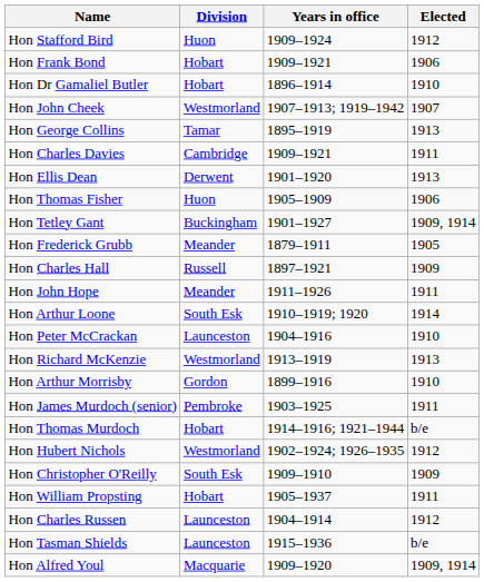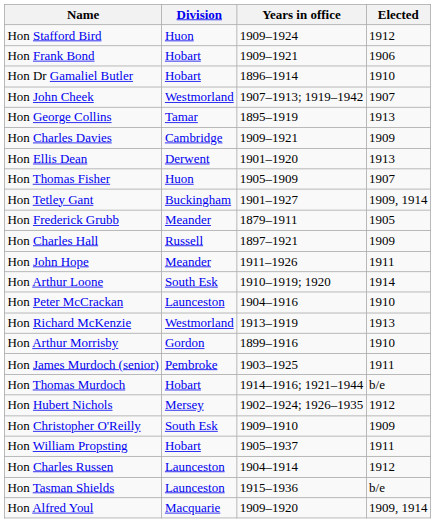 <table class="wikitable sortable">
 <tr>
 <th><strong>Name</strong></th>
 <th><strong><a href='#'>Division</a></strong></th>
 <th><strong>Years in office</strong></th>
 <th><strong>Elected</strong></th>
 </tr>
 <tr>
 <td>Hon <a href='#'>Stafford Bird</a></td>
 <td><a href='#'>Huon</a></td>
 <td>1909–1924</td>
 <td>1912</td>
 </tr>
 <tr>
 <td>Hon <a href='#'>Frank Bond</a></td>
 <td><a href='#'>Hobart</a></td>
 <td>1909–1921</td>
 <td>1906</td>
 </tr>
 <tr>
 <td>Hon Dr <a href='#'>Gamaliel Butler</a></td>
 <td><a href='#'>Hobart</a></td>
 <td>1896–1914</td>
 <td>1910</td>
 </tr>
 <tr>
 <td>Hon <a href='#'>John Cheek</a></td>
 <td><a href='#'>Westmorland</a></td>
 <td>1907–1913; 1919–1942</td>
 <td>1907</td>
 </tr>
 <tr>
 <td>Hon <a href='#'>George Collins</a></td>
 <td><a href='#'>Tamar</a></td>
 <td>1895–1919</td>
 <td>1913</td>
 </tr>
 <tr>
 <td>Hon <a href='#'>Charles Davies</a></td>
 <td><a href='#'>Cambridge</a></td>
 <td>1909–1921</td>
-<td>1911</td>
+<td>1909</td>
 </tr>
 <tr>
 <td>Hon <a href='#'>Ellis Dean</a></td>
 <td><a href='#'>Derwent</a></td>
 <td>1901–1920</td>
 <td>1913</td>
 </tr>
 <tr>
 <td>Hon <a href='#'>Thomas Fisher</a></td>
 <td><a href='#'>Huon</a></td>
 <td>1905–1909</td>
-<td>1906</td>
+<td>1907</td>
 </tr>
 <tr>
 <td>Hon <a href='#'>Tetley Gant</a></td>
 <td><a href='#'>Buckingham</a></td>
 <td>1901–1927</td>
 <td>1909, 1914</td>
 </tr>
 <tr>
 <td>Hon <a href='#'>Frederick Grubb</a></td>
 <td><a href='#'>Meander</a></td>
 <td>1879–1911</td>
 <td>1905</td>
 </tr>
 <tr>
 <td>Hon <a href='#'>Charles Hall</a></td>
 <td><a href='#'>Russell</a></td>
 <td>1897–1921</td>
 <td>1909</td>
 </tr>
 <tr>
 <td>Hon <a href='#'>John Hope</a></td>
 <td><a href='#'>Meander</a></td>
 <td>1911–1926</td>
 <td>1911</td>
 </tr>
 <tr>
 <td>Hon <a href='#'>Arthur Loone</a></td>
 <td><a href='#'>South Esk</a></td>
 <td>1910–1919; 1920</td>
 <td>1914</td>
 </tr>
 <tr>
 <td>Hon <a href='#'>Peter McCrackan</a></td>
 <td><a href='#'>Launceston</a></td>
 <td>1904–1916</td>
 <td>1910</td>
 </tr>
 <tr>
 <td>Hon <a href='#'>Richard McKenzie</a></td>
 <td><a href='#'>Westmorland</a></td>
 <td>1913–1919</td>
 <td>1913</td>
 </tr>
 <tr>
 <td>Hon <a href='#'>Arthur Morrisby</a></td>
 <td><a href='#'>Gordon</a></td>
 <td>1899–1916</td>
 <td>1910</td>
 </tr>
 <tr>
 <td>Hon <a href='#'>James Murdoch (senior)</a></td>
 <td><a href='#'>Pembroke</a></td>
 <td>1903–1925</td>
 <td>1911</td>
 </tr>
 <tr>
 <td>Hon <a href='#'>Thomas Murdoch</a></td>
 <td><a href='#'>Hobart</a></td>
 <td>1914–1916; 1921–1944</td>
 <td>b/e</td>
 </tr>
 <tr>
 <td>Hon <a href='#'>Hubert Nichols</a></td>
-<td><a href='#'>Westmorland</a></td>
+<td><a href='#'>Mersey</a></td>
 <td>1902–1924; 1926–1935</td>
 <td>1912</td>
 </tr>
 <tr>
 <td>Hon <a href='#'>Christopher O'Reilly</a></td>
 <td><a href='#'>South Esk</a></td>
 <td>1909–1910</td>
 <td>1909</td>
 </tr>
 <tr>
 <td>Hon <a href='#'>William Propsting</a></td>
 <td><a href='#'>Hobart</a></td>
 <td>1905–1937</td>
 <td>1911</td>
 </tr>
 <tr>
 <td>Hon <a href='#'>Charles Russen</a></td>
 <td><a href='#'>Launceston</a></td>
 <td>1904–1914</td>
 <td>1912</td>
 </tr>
 <tr>
 <td>Hon <a href='#'>Tasman Shields</a></td>
 <td><a href='#'>Launceston</a></td>
 <td>1915–1936</td>
 <td>b/e</td>
 </tr>
 <tr>
 <td>Hon <a href='#'>Alfred Youl</a></td>
 <td><a href='#'>Macquarie</a></td>
 <td>1909–1920</td>
 <td>1909, 1914</td>
 </tr>
 </table>
